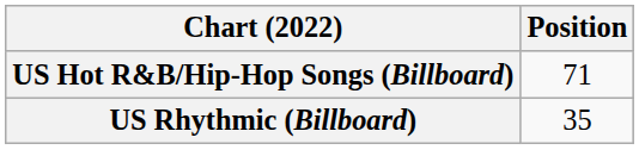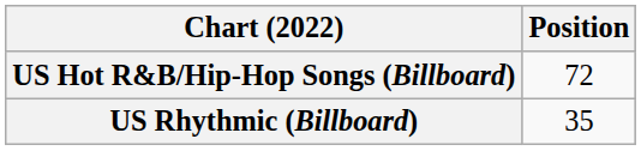 <table class="wikitable sortable plainrowheaders" style="text-align:center">
 <tr>
 <th scope="col">Chart (2022)</th>
 <th scope="col">Position</th>
 </tr>
 <tr>
 <th scope="row">US Hot R&B/Hip-Hop Songs (<em>Billboard</em>)</th>
-<td>71</td>
+<td>72</td>
 </tr>
 <tr>
 <th scope="row">US Rhythmic (<em>Billboard</em>)</th>
 <td>35</td>
 </tr>
 </table>
